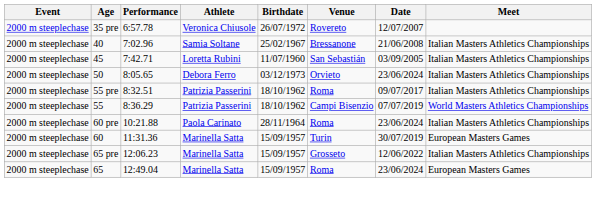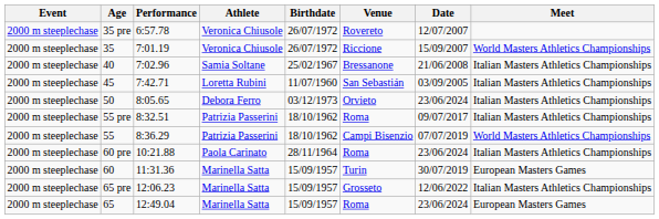 <table class="wikitable" width= style="font-size:90%; text-align:center">
 <tr>
 <th>Event</th>
 <th>Age</th>
 <th>Performance</th>
 <th>Athlete</th>
 <th>Birthdate</th>
 <th>Venue</th>
 <th>Date</th>
 <th>Meet</th>
 </tr>
 <tr>
 <td><a href='#'>2000 m steeplechase</a></td>
 <td>35 pre</td>
 <td>6:57.78</td>
 <td align=left><a href='#'>Veronica Chiusole</a></td>
 <td>26/07/1972</td>
 <td align=left><a href='#'>Rovereto</a></td>
 <td>12/07/2007</td>
 <td></td>
+</tr>
+<tr>
+<td>2000 m steeplechase</td>
+<td>35</td>
+<td>7:01.19</td>
+<td align=left><a href='#'>Veronica Chiusole</a></td>
+<td>26/07/1972</td>
+<td align=left><a href='#'>Riccione</a></td>
+<td>15/09/2007</td>
+<td><a href='#'>World Masters Athletics Championships</a></td>
 </tr>
 <tr>
 <td>2000 m steeplechase</td>
 <td>40</td>
 <td>7:02.96</td>
 <td align=left><a href='#'>Samia Soltane</a></td>
 <td>25/02/1967</td>
 <td align=left><a href='#'>Bressanone</a></td>
 <td>21/06/2008</td>
 <td>Italian Masters Athletics Championships</td>
 </tr>
 <tr>
 <td>2000 m steeplechase</td>
 <td>45</td>
 <td>7:42.71</td>
 <td align=left><a href='#'>Loretta Rubini</a></td>
 <td>11/07/1960</td>
 <td align=left><a href='#'>San Sebastián</a></td>
 <td>03/09/2005</td>
 <td>Italian Masters Athletics Championships</td>
 </tr>
 <tr>
 <td>2000 m steeplechase</td>
 <td>50</td>
 <td>8:05.65</td>
 <td align=left><a href='#'>Debora Ferro</a></td>
 <td>03/12/1973</td>
 <td align=left><a href='#'>Orvieto</a></td>
 <td>23/06/2024</td>
 <td>Italian Masters Athletics Championships</td>
 </tr>
 <tr>
 <td>2000 m steeplechase</td>
 <td>55 pre</td>
 <td>8:32.51</td>
 <td align=left><a href='#'>Patrizia Passerini</a></td>
 <td>18/10/1962</td>
 <td align=left><a href='#'>Roma</a></td>
 <td>09/07/2017</td>
 <td>Italian Masters Athletics Championships</td>
 </tr>
 <tr>
 <td>2000 m steeplechase</td>
 <td>55</td>
 <td>8:36.29</td>
 <td align=left><a href='#'>Patrizia Passerini</a></td>
 <td>18/10/1962</td>
 <td align=left><a href='#'>Campi Bisenzio</a></td>
 <td>07/07/2019</td>
 <td><a href='#'>World Masters Athletics Championships</a></td>
 </tr>
 <tr>
 <td>2000 m steeplechase</td>
 <td>60 pre</td>
 <td>10:21.88</td>
 <td align=left><a href='#'>Paola Carinato</a></td>
 <td>28/11/1964</td>
 <td align=left><a href='#'> Roma</a></td>
 <td>23/06/2024</td>
 <td>Italian Masters Athletics Championships</td>
 </tr>
 <tr>
 <td>2000 m steeplechase</td>
 <td>60</td>
 <td>11:31.36</td>
 <td align=left><a href='#'>Marinella Satta</a></td>
 <td>15/09/1957</td>
 <td align=left><a href='#'>Turin</a></td>
 <td>30/07/2019</td>
 <td>European Masters Games</td>
 </tr>
 <tr>
 <td>2000 m steeplechase</td>
 <td>65 pre</td>
 <td>12:06.23</td>
 <td align=left><a href='#'>Marinella Satta</a></td>
 <td>15/09/1957</td>
 <td align=left><a href='#'>Grosseto</a></td>
 <td>12/06/2022</td>
 <td>Italian Masters Athletics Championships</td>
 </tr>
 <tr>
 <td>2000 m steeplechase</td>
 <td>65</td>
 <td>12:49.04</td>
 <td align=left><a href='#'>Marinella Satta</a></td>
 <td>15/09/1957</td>
 <td align=left><a href='#'> Roma</a></td>
 <td>23/06/2024</td>
 <td>European Masters Games</td>
 </tr>
 </table>
